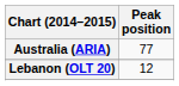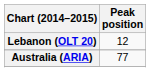 <table class="wikitable sortable plainrowheaders" style="text-align:center">
 <tr>
 <th scope="col">Chart (2014–2015)</th>
 <th scope="col">Peak<br>position</th>
+</tr>
+<tr>
+<th scope="row">Lebanon (<a href='#'>OLT 20</a>)</th>
+<td>12</td>
+</tr>
+<tr>
+</tr>
+<tr>
+</tr>
+<tr>
+</tr>
+<tr>
+</tr>
+<tr>
+</tr>
+<tr>
 </tr>
 <tr>
 <th scope="row">Australia (<a href='#'>ARIA</a>)</th>
 <td>77</td>
 </tr>
 <tr>
 </tr>
 <tr>
 </tr>
 <tr>
 </tr>
 <tr>
 </tr>
 <tr>
 </tr>
 <tr>
 </tr>
 <tr>
-<th scope="row">Lebanon (<a href='#'>OLT 20</a>)</th>
-<td>12</td>
-</tr>
-<tr>
-</tr>
-<tr>
-</tr>
-<tr>
-</tr>
-<tr>
-</tr>
-<tr>
-</tr>
-<tr>
-</tr>
-<tr>
 </tr>
 </table>
